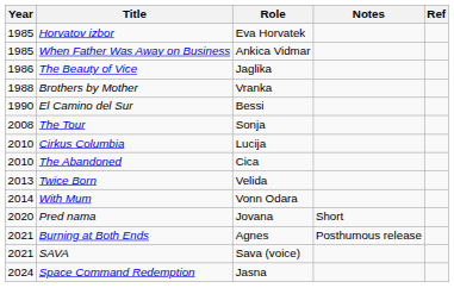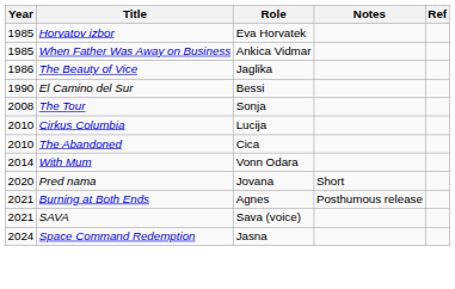 <table class="wikitable sortable">
 <tr>
 <th>Year</th>
 <th>Title</th>
 <th>Role</th>
 <th class="unsortable">Notes</th>
 <th class="unsortable">Ref</th>
 </tr>
 <tr>
 <td>1985</td>
 <td><em><a href='#'>Horvatov izbor</a></em></td>
 <td>Eva Horvatek</td>
 <td></td>
 <td></td>
 </tr>
 <tr>
 <td>1985</td>
 <td><em><a href='#'>When Father Was Away on Business</a></em></td>
 <td>Ankica Vidmar</td>
 <td></td>
 <td></td>
 </tr>
 <tr>
 <td>1986</td>
 <td data-sort-value="Beauty of Vice, The"><em><a href='#'>The Beauty of Vice</a></em></td>
 <td>Jaglika</td>
 <td></td>
 <td></td>
 </tr>
 <tr>
-<td>1988</td>
-<td><em>Brothers by Mother</em></td>
-<td>Vranka</td>
-<td></td>
-<td></td>
-</tr>
-<tr>
 <td>1990</td>
 <td><em>El Camino del Sur</em></td>
 <td>Bessi</td>
 <td></td>
 <td></td>
 </tr>
 <tr>
 <td>2008</td>
 <td data-sort-value="Tour, The"><em><a href='#'>The Tour</a></em></td>
 <td>Sonja</td>
 <td></td>
 <td></td>
 </tr>
 <tr>
 <td>2010</td>
 <td><em><a href='#'>Cirkus Columbia</a></em></td>
 <td>Lucija</td>
 <td></td>
 <td></td>
 </tr>
 <tr>
 <td>2010</td>
 <td data-sort-value="Abandoned, The"><em><a href='#'>The Abandoned</a></em></td>
 <td>Cica</td>
-<td></td>
-<td></td>
-</tr>
-<tr>
-<td>2013</td>
-<td><em><a href='#'>Twice Born</a></em></td>
-<td>Velida</td>
 <td></td>
 <td></td>
 </tr>
 <tr>
 <td>2014</td>
 <td><em><a href='#'>With Mum</a></em></td>
 <td>Vonn Odara</td>
 <td></td>
 <td></td>
 </tr>
 <tr>
 <td>2020</td>
 <td><em>Pred nama</em></td>
 <td>Jovana</td>
 <td>Short</td>
 <td></td>
 </tr>
 <tr>
 <td>2021</td>
 <td><em><a href='#'>Burning at Both Ends</a></em></td>
 <td>Agnes</td>
 <td>Posthumous release</td>
 <td></td>
 </tr>
 <tr>
 <td>2021</td>
 <td><em>SAVA</em></td>
 <td>Sava (voice)</td>
 <td></td>
 <td></td>
 </tr>
 <tr>
 <td>2024</td>
 <td><em><a href='#'>Space Command Redemption</a></em></td>
 <td>Jasna</td>
 <td></td>
 </tr>
 </table>
